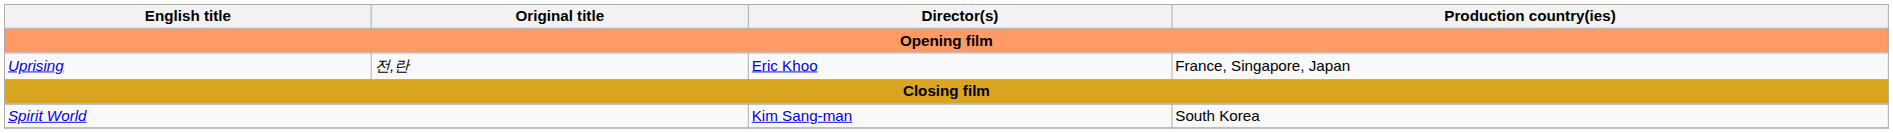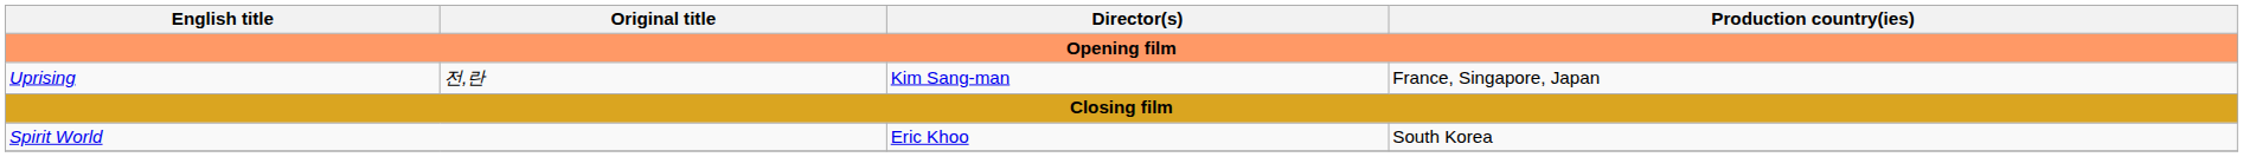 <table class="sortable wikitable" style="width:100%; margin-bottom:4px" cellpadding="5">
 <tr>
 <th scope="col">English title</th>
 <th scope="col">Original title</th>
 <th scope="col">Director(s)</th>
 <th scope="col">Production country(ies)</th>
 </tr>
 <tr>
 <th colspan="5" style="background:#FF9966"><strong>Opening film</strong></th>
 </tr>
 <tr>
 <td><em><a href='#'>Uprising</a></em></td>
 <td><em>전,란</em></td>
-<td><a href='#'>Eric Khoo</a></td>
+<td><a href='#'>Kim Sang-man</a></td>
 <td>France, Singapore, Japan</td>
 </tr>
 <tr>
 <th colspan="5" style="background:#DAA520"><strong>Closing film</strong></th>
 </tr>
 <tr>
 <td colspan=2><em><a href='#'>Spirit World</a></em></td>
-<td><a href='#'>Kim Sang-man</a></td>
+<td><a href='#'>Eric Khoo</a></td>
 <td>South Korea</td>
 </tr>
 <tr>
 </tr>
 </table>
